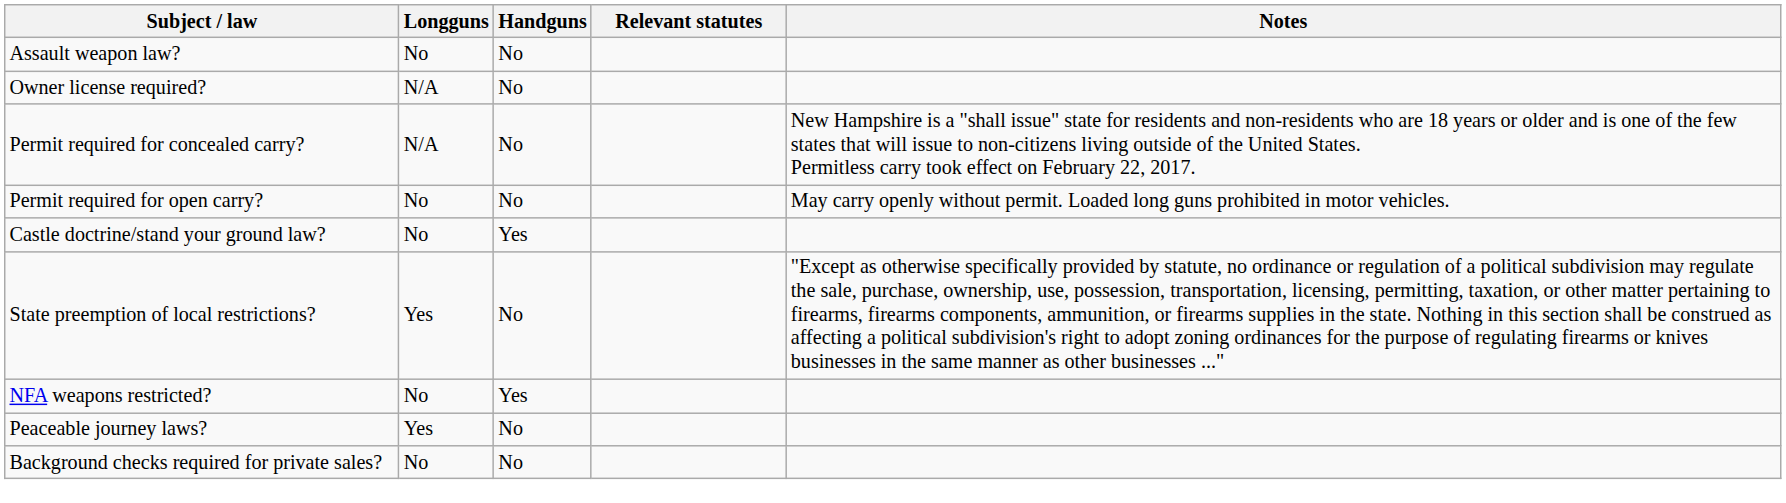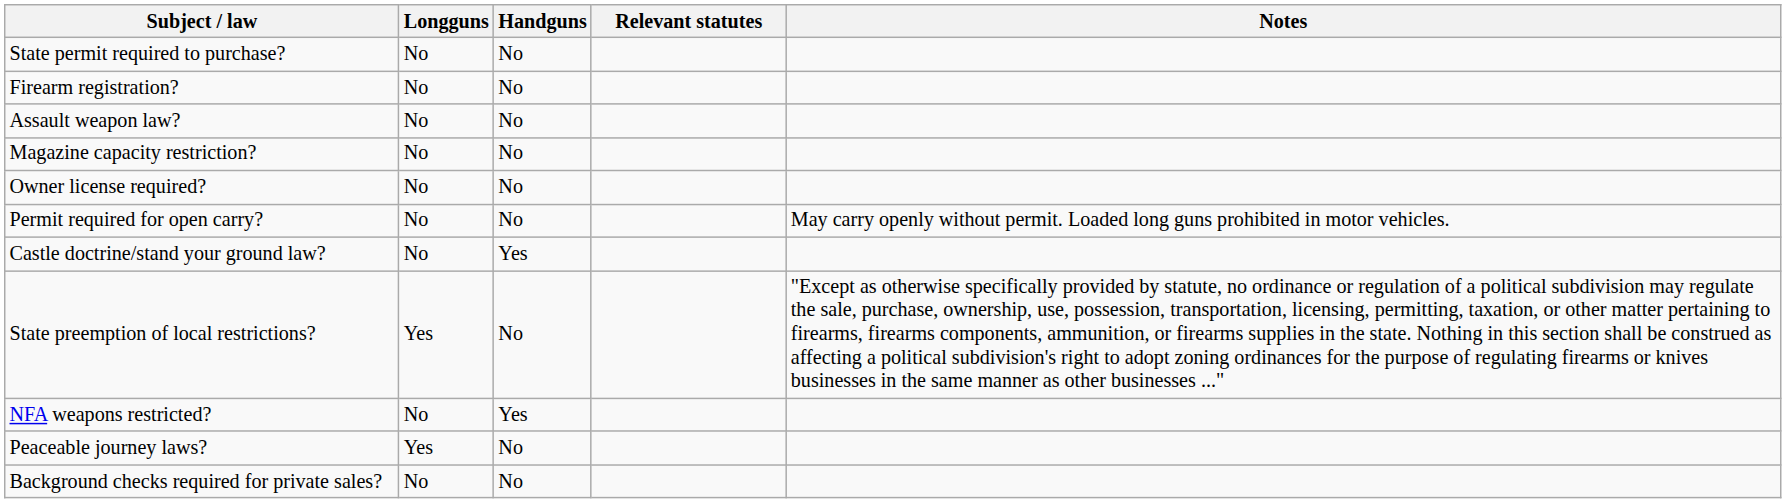 <table class="wikitable" style="font-size:85%; width:95%;">
 <tr>
 <th scope="col" style="width:260px;">Subject / law</th>
 <th scope="col" style="width:50px;">Longguns</th>
 <th scope="col" style="width:50px;">Handguns</th>
 <th scope="col" style="width:125px;">Relevant statutes</th>
 <th>Notes</th>
 </tr>
 <tr>
+<td>State permit required to purchase?</td>
+<td>No</td>
+<td>No</td>
+<td></td>
+<td></td>
+</tr>
+<tr>
+<td>Firearm registration?</td>
+<td>No</td>
+<td>No</td>
+<td></td>
+<td></td>
+</tr>
+<tr>
 <td>Assault weapon law?</td>
 <td>No</td>
 <td>No</td>
 <td></td>
 <td></td>
 </tr>
 <tr>
-<td>Owner license required?</td>
-<td>N/A</td>
+<td>Magazine capacity restriction?</td>
+<td>No</td>
 <td>No</td>
 <td></td>
 <td></td>
 </tr>
 <tr>
-<td>Permit required for concealed carry?</td>
-<td>N/A</td>
+<td>Owner license required?</td>
+<td>No</td>
 <td>No</td>
 <td></td>
-<td>New Hampshire is a "shall issue" state for residents and non-residents who are 18 years or older and is one of the few states that will issue to non-citizens living outside of the United States.<br>Permitless carry took effect on February 22, 2017.</td>
+<td></td>
 </tr>
 <tr>
 <td>Permit required for open carry?</td>
 <td>No</td>
 <td>No</td>
 <td><br></td>
 <td>May carry openly without permit. Loaded long guns prohibited in motor vehicles.</td>
 </tr>
 <tr>
 <td>Castle doctrine/stand your ground law?</td>
 <td>No</td>
 <td>Yes</td>
 <td></td>
 <td></td>
 </tr>
 <tr>
 <td>State preemption of local restrictions?</td>
 <td>Yes</td>
 <td>No</td>
 <td></td>
 <td>"Except as otherwise specifically provided by statute, no ordinance or regulation of a political subdivision may regulate the sale, purchase, ownership, use, possession, transportation, licensing, permitting, taxation, or other matter pertaining to firearms, firearms components, ammunition, or firearms supplies in the state. Nothing in this section shall be construed as affecting a political subdivision's right to adopt zoning ordinances for the purpose of regulating firearms or knives businesses in the same manner as other businesses ..."</td>
 </tr>
 <tr>
 <td><a href='#'>NFA</a> weapons restricted?</td>
 <td>No</td>
 <td>Yes</td>
 <td></td>
 <td></td>
 </tr>
 <tr>
 <td>Peaceable journey laws?</td>
 <td>Yes</td>
 <td>No</td>
 <td></td>
 <td></td>
 </tr>
 <tr>
 <td>Background checks required for private sales?</td>
 <td>No</td>
 <td>No</td>
 <td></td>
 <td></td>
 </tr>
 </table>
